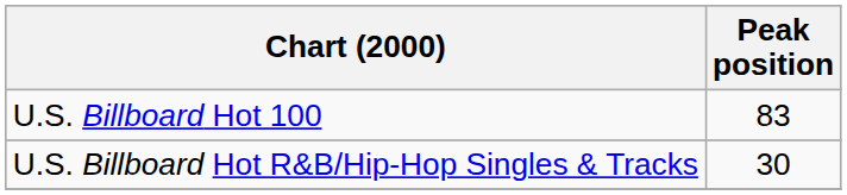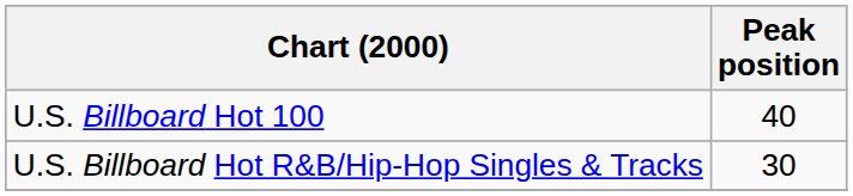 <table class="wikitable">
 <tr>
 <th>Chart (2000)</th>
 <th>Peak<br>position</th>
 </tr>
 <tr>
 <td align="left">U.S. <a href='#'><em>Billboard</em> Hot 100</a></td>
-<td align="center">83</td>
+<td align="center">40</td>
 </tr>
 <tr>
 <td align="left">U.S. <em>Billboard</em> <a href='#'>Hot R&B/Hip-Hop Singles & Tracks</a></td>
 <td align="center">30</td>
 </tr>
 <tr>
 </tr>
 </table>
